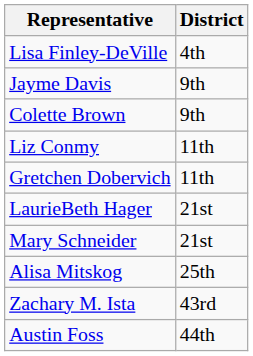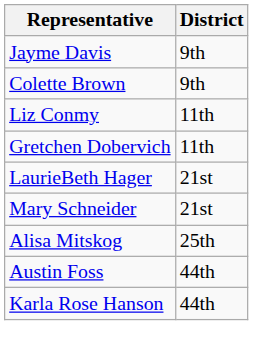 <table class="wikitable">
 <tr>
 <th>Representative</th>
 <th>District</th>
-</tr>
-<tr>
-<td><a href='#'>Lisa Finley-DeVille</a></td>
-<td>4th</td>
 </tr>
 <tr>
 <td><a href='#'>Jayme Davis</a></td>
 <td>9th</td>
 </tr>
 <tr>
 <td><a href='#'>Colette Brown</a></td>
 <td>9th</td>
 </tr>
 <tr>
 <td><a href='#'>Liz Conmy</a></td>
 <td>11th</td>
 </tr>
 <tr>
 <td><a href='#'>Gretchen Dobervich</a></td>
 <td>11th</td>
 </tr>
 <tr>
 <td><a href='#'>LaurieBeth Hager</a></td>
 <td>21st</td>
 </tr>
 <tr>
 <td><a href='#'>Mary Schneider</a></td>
 <td>21st</td>
 </tr>
 <tr>
 <td><a href='#'>Alisa Mitskog</a></td>
 <td>25th</td>
 </tr>
 <tr>
-<td><a href='#'>Zachary M. Ista</a></td>
-<td>43rd</td>
-</tr>
-<tr>
 <td><a href='#'>Austin Foss</a></td>
 <td>44th</td>
 </tr>
+<tr>
+<td><a href='#'>Karla Rose Hanson</a></td>
+<td>44th</td>
+</tr>
 </table>
